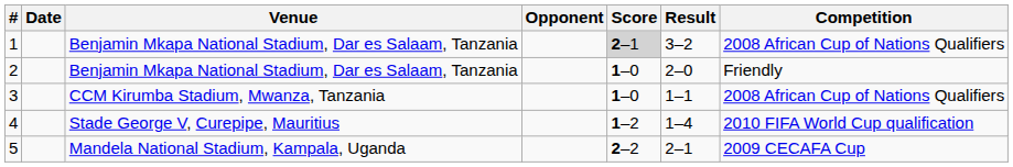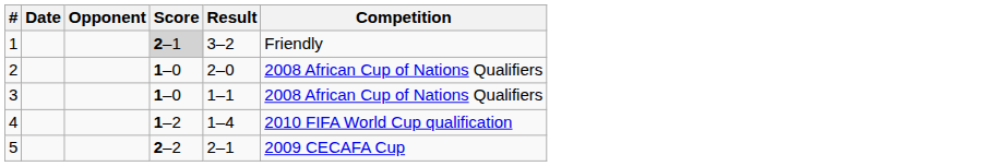 <table class="wikitable">
 <tr>
 <th>#</th>
 <th>Date</th>
-<th>Venue</th>
 <th>Opponent</th>
 <th>Score</th>
 <th>Result</th>
 <th>Competition</th>
 </tr>
 <tr>
 <td>1</td>
 <td></td>
-<td><a href='#'>Benjamin Mkapa National Stadium</a>, <a href='#'>Dar es Salaam</a>, Tanzania</td>
 <td></td>
 <td style="background: lightgrey;"><strong>2</strong>–1</td>
 <td>3–2</td>
-<td><a href='#'>2008 African Cup of Nations</a> Qualifiers</td>
+<td>Friendly</td>
 </tr>
 <tr>
 <td>2</td>
 <td></td>
-<td><a href='#'>Benjamin Mkapa National Stadium</a>, <a href='#'>Dar es Salaam</a>, Tanzania</td>
 <td></td>
 <td><strong>1</strong>–0</td>
 <td>2–0</td>
-<td>Friendly</td>
+<td><a href='#'>2008 African Cup of Nations</a> Qualifiers</td>
 </tr>
 <tr>
 <td>3</td>
 <td></td>
-<td><a href='#'>CCM Kirumba Stadium</a>, <a href='#'>Mwanza</a>, Tanzania</td>
 <td></td>
 <td><strong>1</strong>–0</td>
 <td>1–1</td>
 <td><a href='#'>2008 African Cup of Nations</a> Qualifiers</td>
 </tr>
 <tr>
 <td>4</td>
 <td></td>
-<td><a href='#'>Stade George V</a>, <a href='#'>Curepipe</a>, <a href='#'>Mauritius</a></td>
 <td></td>
 <td><strong>1</strong>–2</td>
 <td>1–4</td>
 <td><a href='#'>2010 FIFA World Cup qualification</a></td>
 </tr>
 <tr>
 <td>5</td>
 <td></td>
-<td><a href='#'>Mandela National Stadium</a>, <a href='#'>Kampala</a>, Uganda</td>
 <td></td>
 <td><strong>2</strong>–2</td>
 <td>2–1</td>
 <td><a href='#'>2009 CECAFA Cup</a></td>
 </tr>
 </table>
